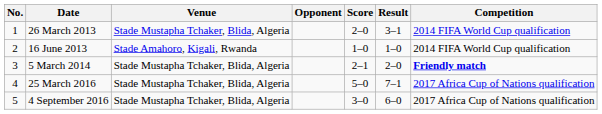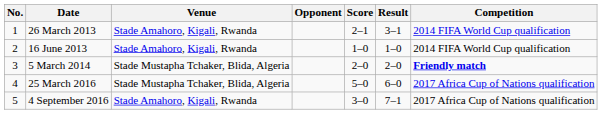 <table class="wikitable sortable">
 <tr>
 <th scope="col">No.</th>
 <th scope="col">Date</th>
 <th scope="col">Venue</th>
 <th scope="col">Opponent</th>
 <th scope="col">Score</th>
 <th scope="col">Result</th>
 <th scope="col">Competition</th>
 </tr>
 <tr>
 <td align="center">1</td>
 <td>26 March 2013</td>
-<td><a href='#'>Stade Mustapha Tchaker</a>, <a href='#'>Blida</a>, Algeria</td>
+<td><a href='#'>Stade Amahoro</a>, <a href='#'>Kigali</a>, Rwanda</td>
 <td></td>
-<td align="center">2–0</td>
+<td align="center">2–1</td>
 <td align="center">3–1</td>
 <td><a href='#'>2014 FIFA World Cup qualification</a></td>
 </tr>
 <tr>
 <td align="center">2</td>
 <td>16 June 2013</td>
 <td><a href='#'>Stade Amahoro</a>, <a href='#'>Kigali</a>, Rwanda</td>
 <td></td>
 <td align="center">1–0</td>
 <td align="center">1–0</td>
 <td>2014 FIFA World Cup qualification</td>
 </tr>
 <tr>
 <td align="center">3</td>
 <td>5 March 2014</td>
 <td>Stade Mustapha Tchaker, Blida, Algeria</td>
 <td></td>
-<td align="center">2–1</td>
+<td align="center">2–0</td>
 <td align="center">2–0</td>
 <td><strong><a href='#'>Friendly match</a></strong></td>
 </tr>
 <tr>
 <td align="center">4</td>
 <td>25 March 2016</td>
 <td>Stade Mustapha Tchaker, Blida, Algeria</td>
 <td></td>
 <td align="center">5–0</td>
-<td align="center">7–1</td>
+<td align="center">6–0</td>
 <td><a href='#'>2017 Africa Cup of Nations qualification</a></td>
 </tr>
 <tr>
 <td align="center">5</td>
 <td>4 September 2016</td>
-<td>Stade Mustapha Tchaker, Blida, Algeria</td>
+<td><a href='#'>Stade Amahoro</a>, <a href='#'>Kigali</a>, Rwanda</td>
 <td></td>
 <td align="center">3–0</td>
-<td align="center">6–0</td>
+<td align="center">7–1</td>
 <td>2017 Africa Cup of Nations qualification</td>
 </tr>
 </table>
